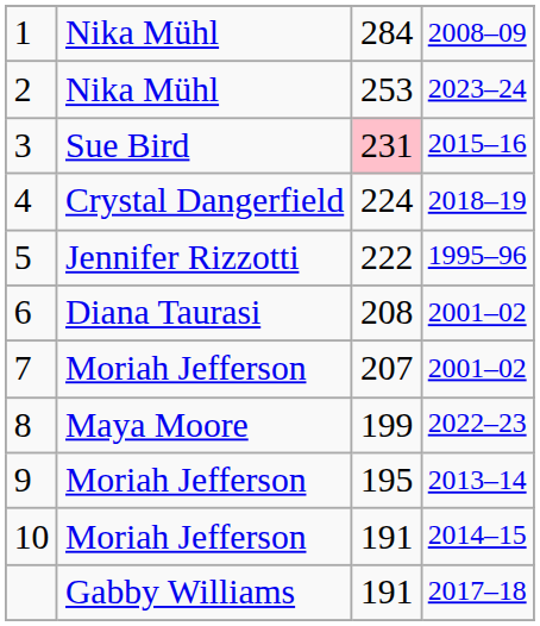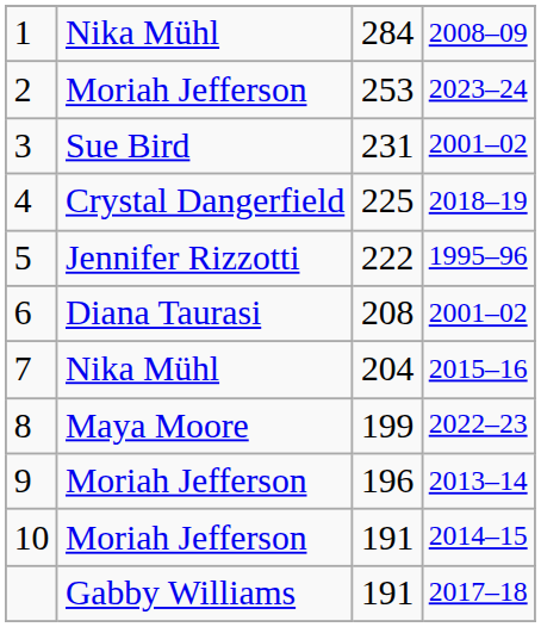 <table class="wikitable">
 <tr>
 </tr>
 <tr>
 <td>1</td>
 <td><a href='#'>Nika Mühl</a></td>
 <td>284</td>
 <td style="font-size:80%;"><a href='#'>2008–09</a></td>
 </tr>
 <tr>
 <td>2</td>
-<td><a href='#'>Nika Mühl</a></td>
+<td><a href='#'>Moriah Jefferson</a></td>
 <td>253</td>
 <td style="font-size:80%;"><a href='#'>2023–24</a></td>
 </tr>
 <tr>
 <td>3</td>
 <td><a href='#'>Sue Bird</a></td>
-<td style="background: pink;">231</td>
-<td style="font-size:80%;"><a href='#'>2015–16</a></td>
+<td>231</td>
+<td style="font-size:80%;"><a href='#'>2001–02</a></td>
 </tr>
 <tr>
 <td>4</td>
 <td><a href='#'>Crystal Dangerfield</a></td>
-<td>224</td>
+<td>225</td>
 <td style="font-size:80%;"><a href='#'>2018–19</a></td>
 </tr>
 <tr>
 <td>5</td>
 <td><a href='#'>Jennifer Rizzotti</a></td>
 <td>222</td>
 <td style="font-size:80%;"><a href='#'>1995–96</a></td>
 </tr>
 <tr>
 <td>6</td>
 <td><a href='#'>Diana Taurasi</a></td>
 <td>208</td>
 <td style="font-size:80%;"><a href='#'>2001–02</a></td>
 </tr>
 <tr>
 <td>7</td>
-<td><a href='#'>Moriah Jefferson</a></td>
-<td>207</td>
-<td style="font-size:80%;"><a href='#'>2001–02</a></td>
+<td><a href='#'>Nika Mühl</a></td>
+<td>204</td>
+<td style="font-size:80%;"><a href='#'>2015–16</a></td>
 </tr>
 <tr>
 <td>8</td>
 <td><a href='#'>Maya Moore</a></td>
 <td>199</td>
 <td style="font-size:80%;"><a href='#'>2022–23</a></td>
 </tr>
 <tr>
 <td>9</td>
 <td><a href='#'>Moriah Jefferson</a></td>
-<td>195</td>
+<td>196</td>
 <td style="font-size:80%;"><a href='#'>2013–14</a></td>
 </tr>
 <tr>
 <td>10</td>
 <td><a href='#'>Moriah Jefferson</a></td>
 <td>191</td>
 <td style="font-size:80%;"><a href='#'>2014–15</a></td>
 </tr>
 <tr>
 <td></td>
 <td><a href='#'>Gabby Williams</a></td>
 <td>191</td>
 <td style="font-size:80%;"><a href='#'>2017–18</a></td>
 </tr>
 </table>
